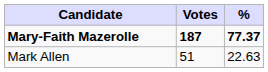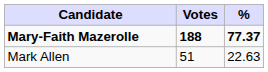 <table class="wikitable">
 <tr>
 <th style="background:#ddf; width:200px;">Candidate</th>
 <th style="background:#ddf; width:50px;">Votes</th>
 <th style="background:#ddf; width:30px;">%</th>
 </tr>
 <tr>
 <td><strong>Mary-Faith Mazerolle</strong></td>
-<td><strong>187</strong></td>
+<td><strong>188</strong></td>
 <td><strong>77.37</strong></td>
 </tr>
 <tr>
 <td>Mark Allen</td>
 <td>51</td>
 <td>22.63</td>
 </tr>
 </table>
